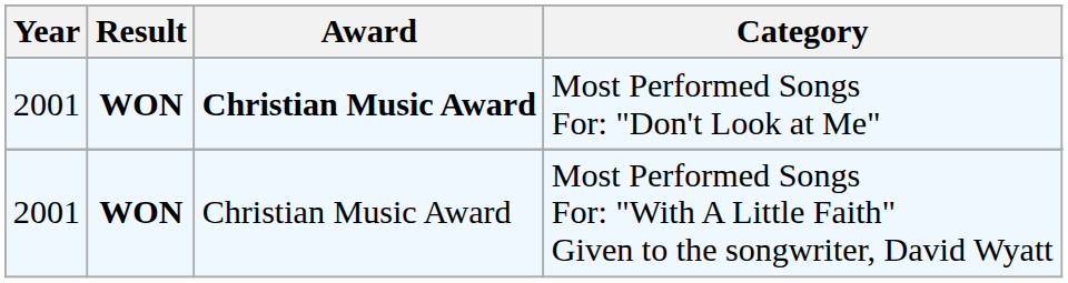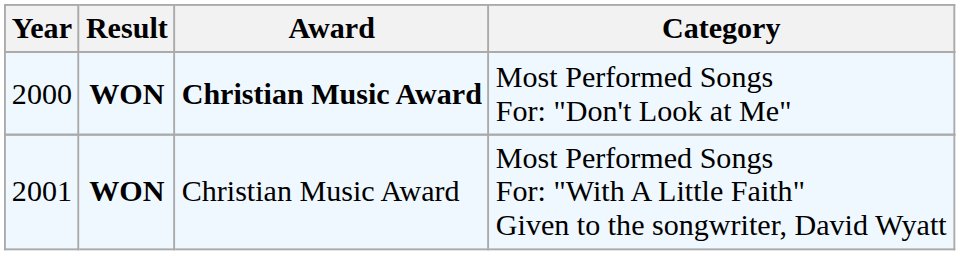 <table class="wikitable"|width=100%>
 <tr bgcolor="#CCCCCC">
 <th align="left">Year</th>
 <th align="left">Result</th>
 <th align="center">Award</th>
 <th align="center">Category</th>
 </tr>
 <tr>
 </tr>
 <tr bgcolor="#F0F8FF">
-<td align="left">2001</td>
+<td align="left">2000</td>
 <td align="center"><strong>WON</strong></td>
 <td align="left"><strong>Christian Music Award</strong></td>
 <td align="left">Most Performed Songs <br> For: "Don't Look at Me"</td>
 </tr>
 <tr>
 </tr>
 <tr bgcolor="#F0F8FF">
 <td align="left">2001</td>
 <td align="center"><strong>WON</strong></td>
 <td align="left">Christian Music Award</td>
 <td align="left">Most Performed Songs <br> For: "With A Little Faith" <br> Given to the songwriter, David Wyatt</td>
 </tr>
 </table>
